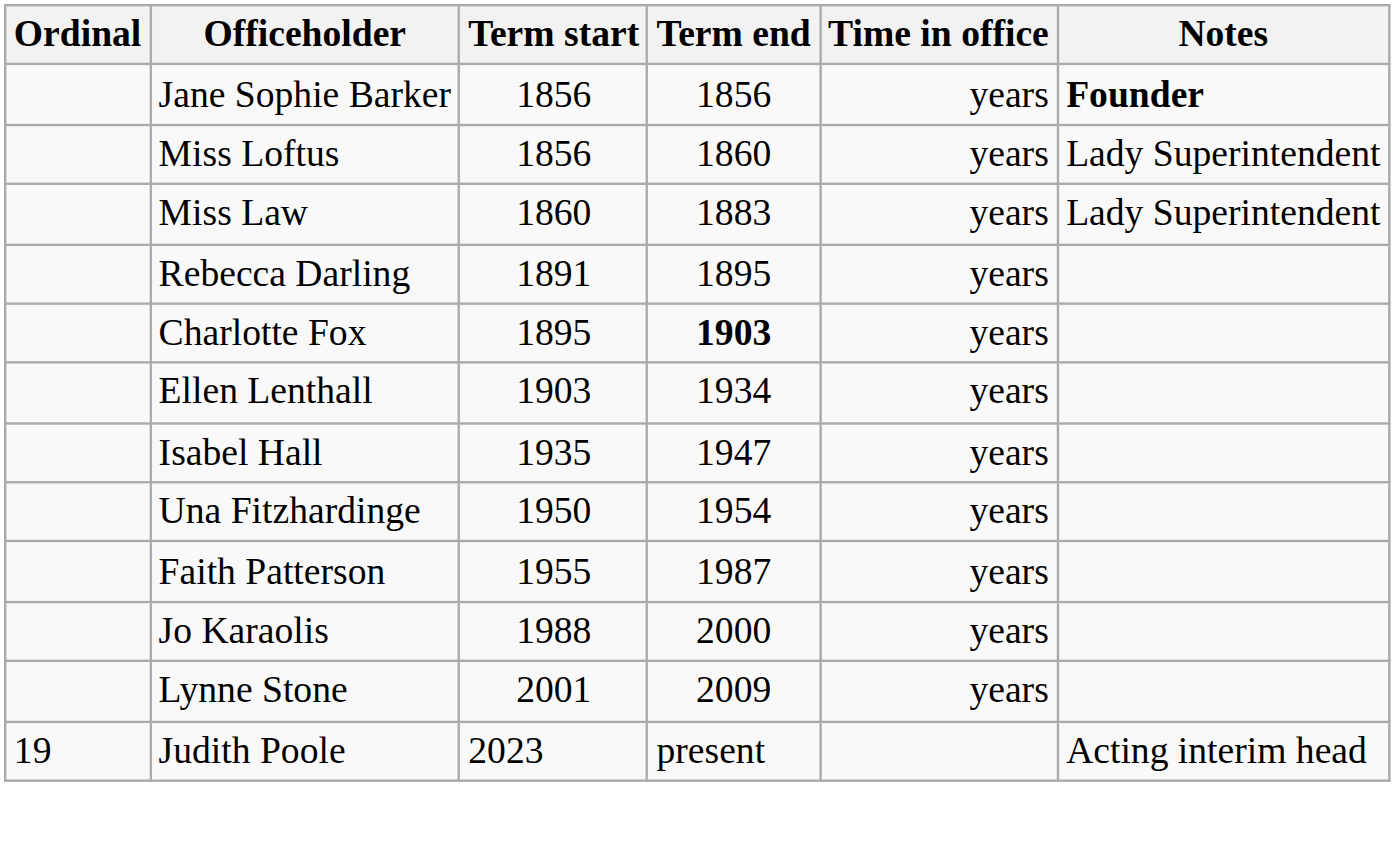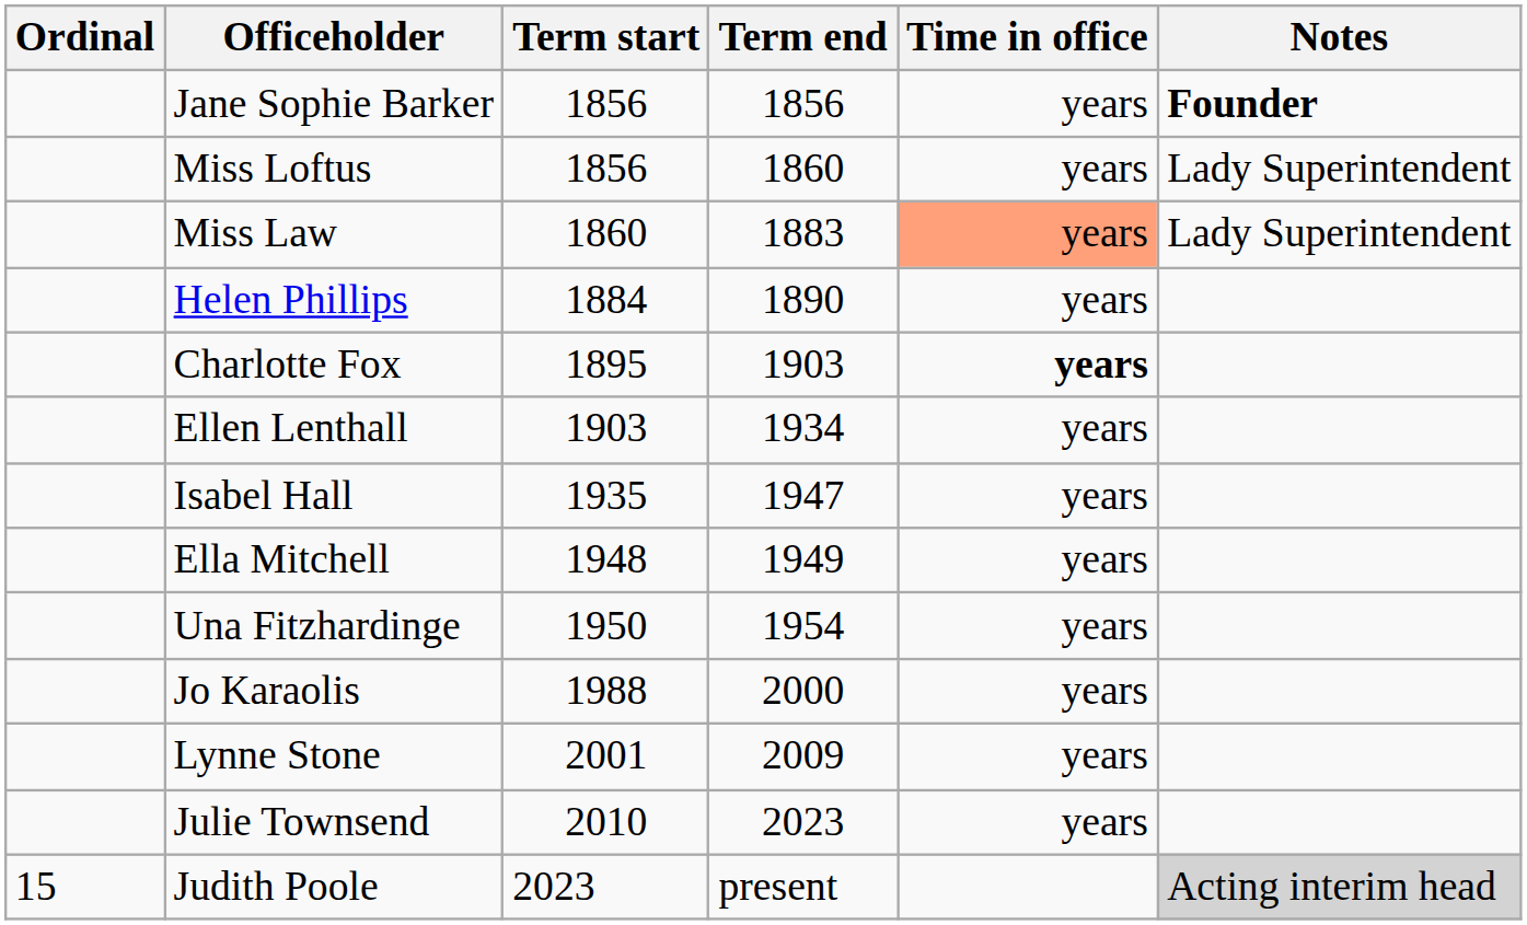 <table class="wikitable sortable">
 <tr>
 <th>Ordinal</th>
 <th>Officeholder</th>
 <th>Term start</th>
 <th>Term end</th>
 <th>Time in office</th>
 <th>Notes</th>
 </tr>
 <tr>
 <td align=center></td>
 <td>Jane Sophie Barker</td>
 <td align=center>1856</td>
 <td align=center>1856</td>
 <td align=right> years</td>
 <td><strong>Founder</strong></td>
 </tr>
 <tr>
 <td align=center></td>
 <td>Miss Loftus</td>
 <td align=center>1856</td>
 <td align=center>1860</td>
 <td align=right> years</td>
 <td>Lady Superintendent</td>
 </tr>
 <tr>
 <td align=center></td>
 <td>Miss Law</td>
 <td align=center>1860</td>
 <td align=center>1883</td>
-<td align=right> years</td>
+<td align=right style="background: lightsalmon;"> years</td>
 <td>Lady Superintendent</td>
 </tr>
 <tr>
 <td align=center></td>
-<td>Rebecca Darling</td>
-<td align=center>1891</td>
-<td align=center>1895</td>
+<td><a href='#'>Helen Phillips</a></td>
+<td align="center">1884</td>
+<td align=center>1890</td>
 <td align=right> years</td>
 <td></td>
 </tr>
 <tr>
 <td align=center></td>
 <td>Charlotte Fox</td>
 <td align=center>1895</td>
-<td align=center><strong>1903</strong></td>
-<td align=right> years</td>
+<td align=center>1903</td>
+<td align=right><strong> years</strong></td>
 <td></td>
 </tr>
 <tr>
 <td align=center></td>
 <td>Ellen Lenthall</td>
 <td align=center>1903</td>
 <td align=center>1934</td>
 <td align=right> years</td>
 <td></td>
 </tr>
 <tr>
 <td align=center></td>
 <td>Isabel Hall</td>
 <td align=center>1935</td>
 <td align=center>1947</td>
 <td align=right> years</td>
 <td></td>
 </tr>
 <tr>
 <td align=center></td>
-<td>Una Fitzhardinge</td>
-<td align=center>1950</td>
-<td align=center>1954</td>
+<td>Ella Mitchell</td>
+<td align=center>1948</td>
+<td align=center>1949</td>
 <td align=right> years</td>
 <td></td>
 </tr>
 <tr>
 <td align=center></td>
-<td>Faith Patterson</td>
-<td align=center>1955</td>
-<td align=center>1987</td>
+<td>Una Fitzhardinge</td>
+<td align=center>1950</td>
+<td align=center>1954</td>
 <td align=right> years</td>
 <td></td>
 </tr>
 <tr>
 <td align=center></td>
 <td>Jo Karaolis</td>
 <td align=center>1988</td>
 <td align=center>2000</td>
 <td align=right> years</td>
 <td></td>
 </tr>
 <tr>
 <td align=center></td>
 <td>Lynne Stone</td>
 <td align=center>2001</td>
 <td align=center>2009</td>
 <td align=right> years</td>
 <td></td>
 </tr>
 <tr>
-<td>19</td>
+<td align=center></td>
+<td>Julie Townsend</td>
+<td align=center>2010</td>
+<td align=center>2023</td>
+<td align="right"> years</td>
+<td></td>
+</tr>
+<tr>
+<td>15</td>
 <td>Judith Poole</td>
 <td>2023</td>
 <td>present</td>
 <td></td>
-<td>Acting interim head</td>
+<td style="background: lightgrey;">Acting interim head</td>
 </tr>
 </table>
